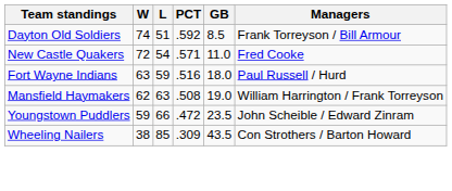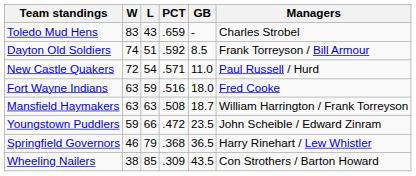 <table class="wikitable">
 <tr>
 <th>Team standings</th>
 <th>W</th>
 <th>L</th>
 <th>PCT</th>
 <th>GB</th>
 <th>Managers</th>
+</tr>
+<tr>
+<td><a href='#'>Toledo Mud Hens</a></td>
+<td>83</td>
+<td>43</td>
+<td>.659</td>
+<td>-</td>
+<td>Charles Strobel</td>
 </tr>
 <tr>
 <td><a href='#'>Dayton Old Soldiers</a></td>
 <td>74</td>
 <td>51</td>
 <td>.592</td>
 <td>8.5</td>
 <td>Frank Torreyson / <a href='#'>Bill Armour</a></td>
 </tr>
 <tr>
 <td><a href='#'>New Castle Quakers</a></td>
 <td>72</td>
 <td>54</td>
 <td>.571</td>
 <td>11.0</td>
-<td><a href='#'>Fred Cooke</a></td>
+<td><a href='#'>Paul Russell</a> / Hurd</td>
 </tr>
 <tr>
 <td><a href='#'>Fort Wayne Indians</a></td>
 <td>63</td>
 <td>59</td>
 <td>.516</td>
 <td>18.0</td>
-<td><a href='#'>Paul Russell</a> / Hurd</td>
+<td><a href='#'>Fred Cooke</a></td>
 </tr>
 <tr>
 <td><a href='#'>Mansfield Haymakers</a></td>
-<td>62</td>
+<td>63</td>
 <td>63</td>
 <td>.508</td>
-<td>19.0</td>
+<td>18.7</td>
 <td>William Harrington / Frank Torreyson</td>
 </tr>
 <tr>
 <td><a href='#'>Youngstown Puddlers</a></td>
 <td>59</td>
 <td>66</td>
 <td>.472</td>
 <td>23.5</td>
 <td>John Scheible / Edward Zinram</td>
 </tr>
 <tr>
+<td><a href='#'>Springfield Governors</a></td>
+<td>46</td>
+<td>79</td>
+<td>.368</td>
+<td>36.5</td>
+<td>Harry Rinehart / <a href='#'>Lew Whistler</a></td>
+</tr>
+<tr>
 <td><a href='#'>Wheeling Nailers</a></td>
 <td>38</td>
 <td>85</td>
 <td>.309</td>
 <td>43.5</td>
 <td>Con Strothers / Barton Howard</td>
 </tr>
 </table>
